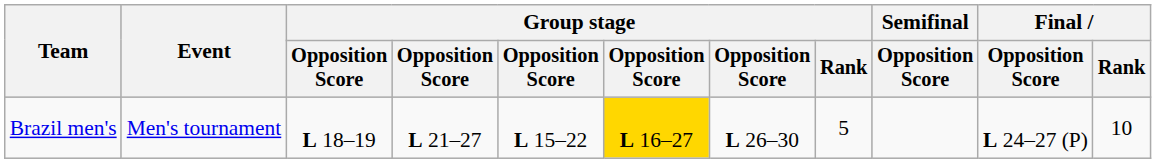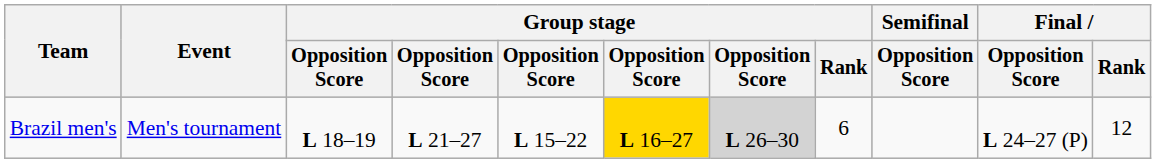 <table class="wikitable" style="font-size:90%">
 <tr>
 <th rowspan=2>Team</th>
 <th rowspan=2>Event</th>
 <th colspan=6>Group stage</th>
 <th>Semifinal</th>
 <th colspan=2>Final / </th>
 </tr>
 <tr style="font-size:95%">
 <th>Opposition<br>Score</th>
 <th>Opposition<br>Score</th>
 <th>Opposition<br>Score</th>
 <th>Opposition<br>Score</th>
 <th>Opposition<br>Score</th>
 <th>Rank</th>
 <th>Opposition<br>Score</th>
 <th>Opposition<br>Score</th>
 <th>Rank</th>
 </tr>
 <tr align=center>
 <td align=left><a href='#'>Brazil men's</a></td>
 <td align=left><a href='#'>Men's tournament</a></td>
 <td><br><strong>L</strong> 18–19</td>
 <td><br><strong>L</strong> 21–27</td>
 <td><br><strong>L</strong> 15–22</td>
 <td style="background: gold;"><br><strong>L</strong> 16–27</td>
-<td><br><strong>L</strong> 26–30</td>
-<td>5</td>
+<td style="background: lightgrey;"><br><strong>L</strong> 26–30</td>
+<td>6</td>
 <td></td>
 <td><br><strong>L</strong> 24–27 (P)</td>
-<td>10</td>
+<td>12</td>
 </tr>
 </table>
